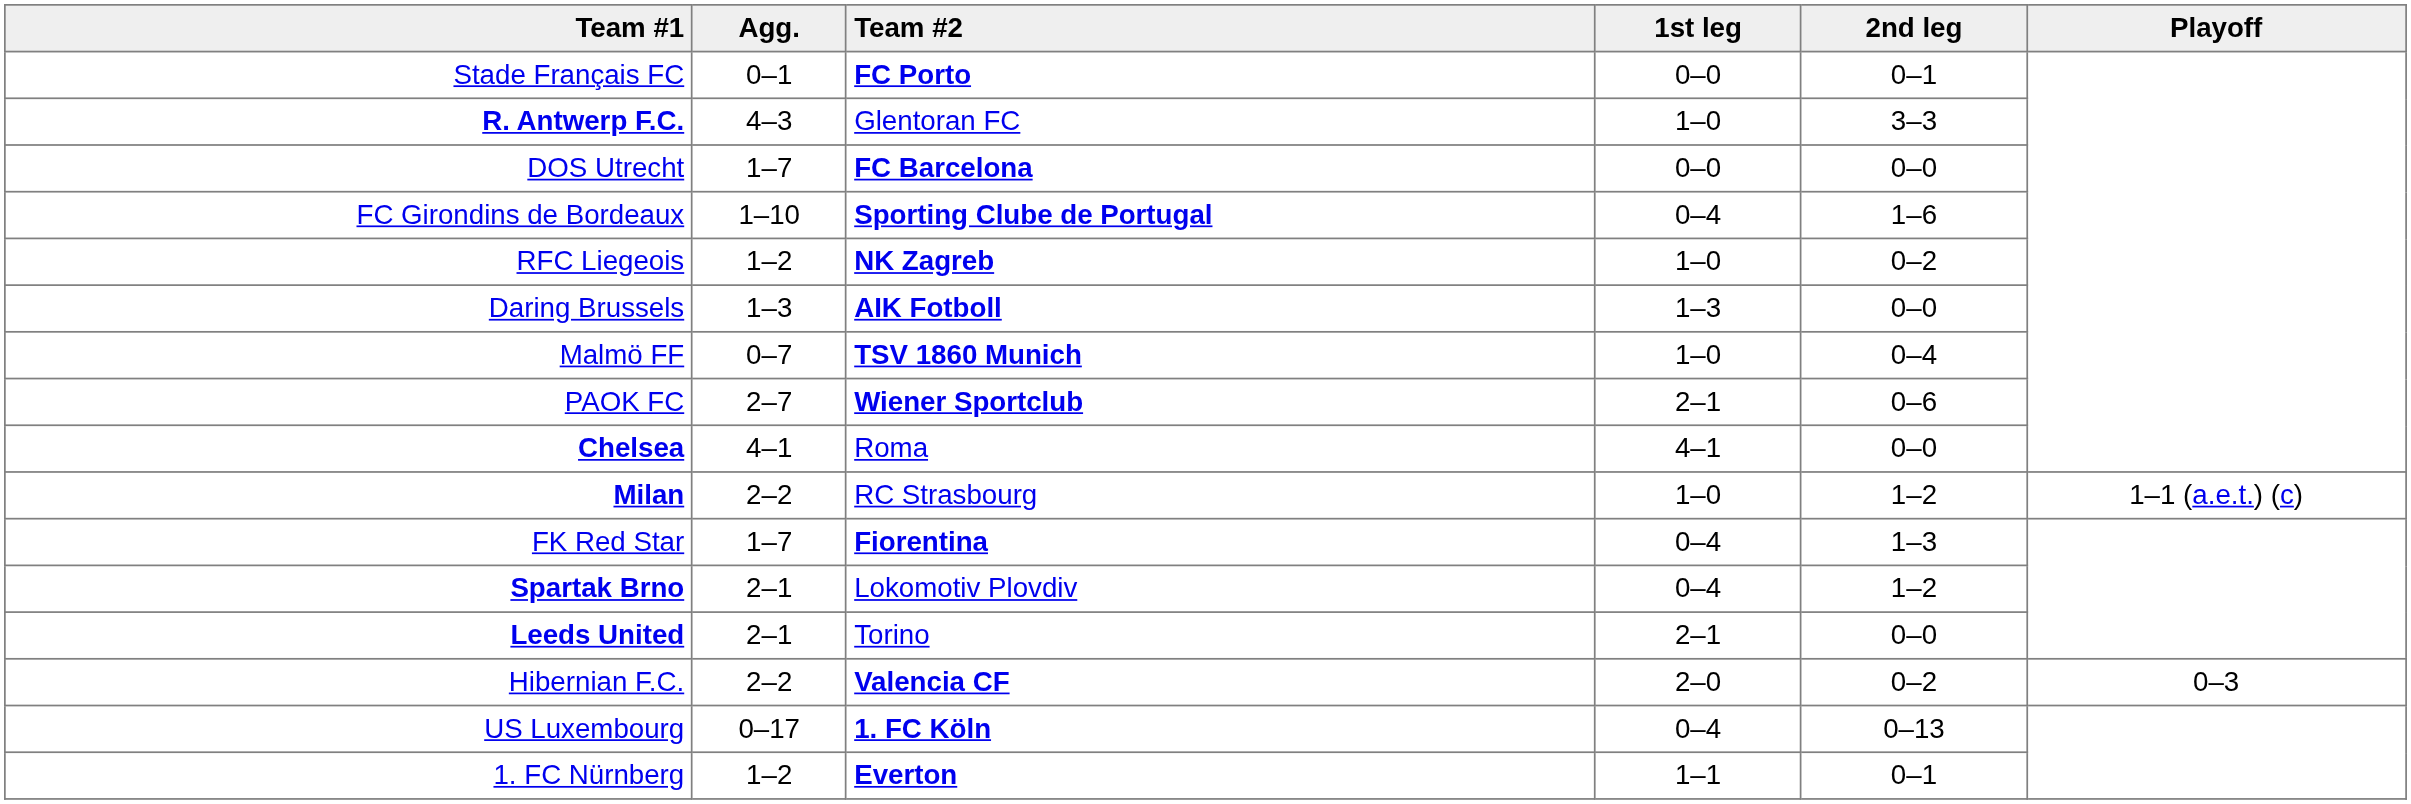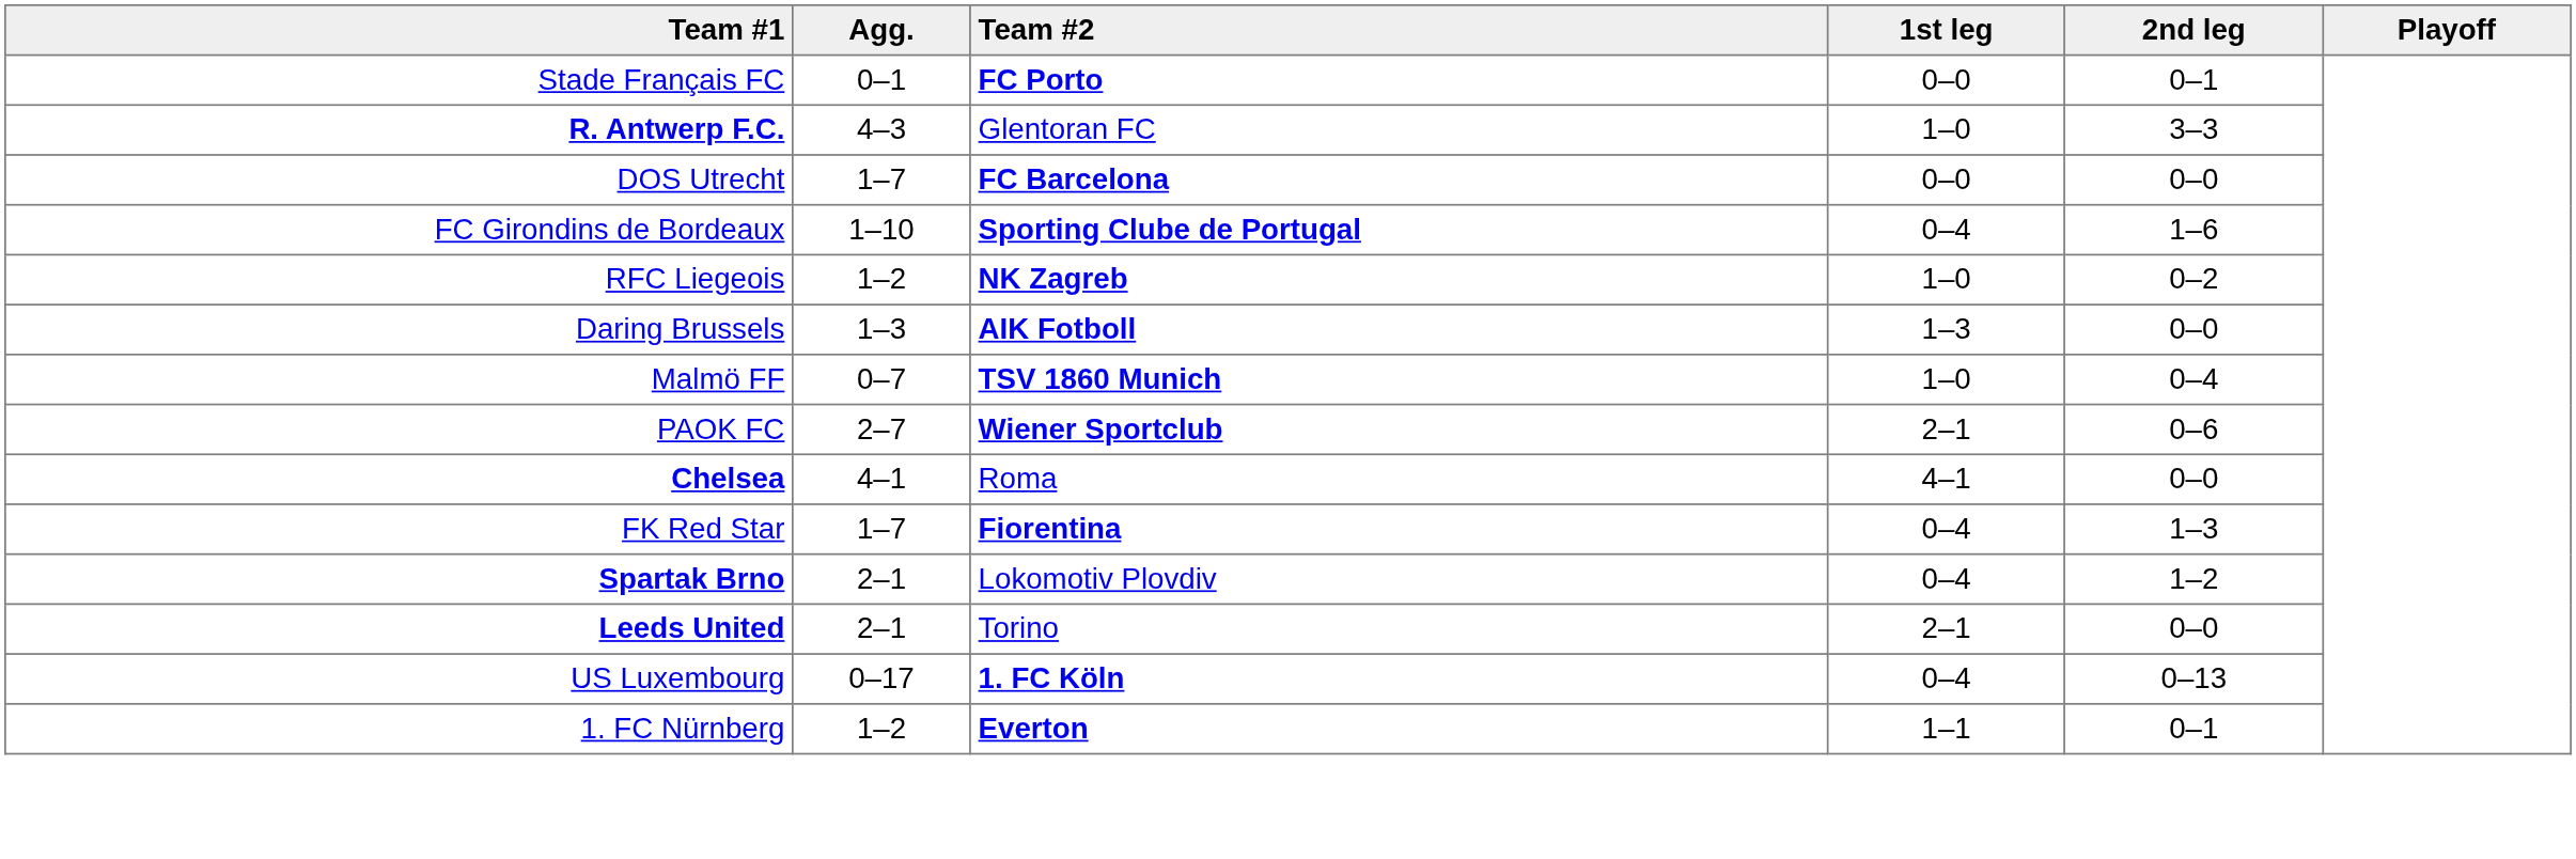 <table border=1 cellspacing=0 cellpadding=4 style="border-collapse: collapse;" width=70%>
 <tr bgcolor="efefef">
 <th align=right>Team #1</th>
 <th>Agg.</th>
 <th align=left>Team #2</th>
 <th>1st leg</th>
 <th>2nd leg</th>
 <th>Playoff</th>
 </tr>
 <tr>
 <td align=right><a href='#'>Stade Français FC</a> </td>
 <td align=center>0–1</td>
 <td> <strong><a href='#'>FC Porto</a></strong></td>
 <td align=center>0–0</td>
 <td align=center>0–1</td>
 </tr>
 <tr>
 <td align=right><strong><a href='#'>R. Antwerp F.C.</a></strong> </td>
 <td align=center>4–3</td>
 <td> <a href='#'>Glentoran FC</a></td>
 <td align=center>1–0</td>
 <td align=center>3–3</td>
 </tr>
 <tr>
 <td align=right><a href='#'>DOS Utrecht</a> </td>
 <td align=center>1–7</td>
 <td> <strong><a href='#'>FC Barcelona</a></strong></td>
 <td align=center>0–0</td>
 <td align=center>0–0</td>
 </tr>
 <tr>
 <td align=right><a href='#'>FC Girondins de Bordeaux</a> </td>
 <td align=center>1–10</td>
 <td> <strong><a href='#'>Sporting Clube de Portugal</a></strong></td>
 <td align=center>0–4</td>
 <td align=center>1–6</td>
 </tr>
 <tr>
 <td align=right><a href='#'>RFC Liegeois</a> </td>
 <td align=center>1–2</td>
 <td> <strong><a href='#'>NK Zagreb</a></strong></td>
 <td align=center>1–0</td>
 <td align=center>0–2</td>
 </tr>
 <tr>
 <td align=right><a href='#'>Daring Brussels</a> </td>
 <td align=center>1–3</td>
 <td> <strong><a href='#'>AIK Fotboll</a></strong></td>
 <td align=center>1–3</td>
 <td align=center>0–0</td>
 </tr>
 <tr>
 <td align=right><a href='#'>Malmö FF</a> </td>
 <td align=center>0–7</td>
 <td> <strong><a href='#'>TSV 1860 Munich</a></strong></td>
 <td align=center>1–0</td>
 <td align=center>0–4</td>
 </tr>
 <tr>
 <td align=right><a href='#'>PAOK FC</a> </td>
 <td align=center>2–7</td>
 <td> <strong><a href='#'>Wiener Sportclub</a></strong></td>
 <td align=center>2–1</td>
 <td align=center>0–6</td>
 </tr>
 <tr>
 <td align=right><strong><a href='#'>Chelsea</a></strong> </td>
 <td align=center>4–1</td>
 <td> <a href='#'>Roma</a></td>
 <td align=center>4–1</td>
 <td align=center>0–0</td>
 </tr>
 <tr>
-<td align=right><strong><a href='#'>Milan</a></strong> </td>
-<td align=center>2–2</td>
-<td> <a href='#'>RC Strasbourg</a></td>
-<td align=center>1–0</td>
-<td align=center>1–2</td>
-<td align=center>1–1 (<a href='#'>a.e.t.</a>) (<a href='#'>c</a>)</td>
-</tr>
-<tr>
 <td align=right><a href='#'>FK Red Star</a> </td>
 <td align=center>1–7</td>
 <td> <strong><a href='#'>Fiorentina</a></strong></td>
 <td align=center>0–4</td>
 <td align=center>1–3</td>
 </tr>
 <tr>
 <td align=right><strong><a href='#'>Spartak Brno</a></strong> </td>
 <td align=center>2–1</td>
 <td> <a href='#'>Lokomotiv Plovdiv</a></td>
 <td align=center>0–4</td>
 <td align=center>1–2</td>
 </tr>
 <tr>
 <td align=right><strong><a href='#'>Leeds United</a></strong> </td>
 <td align=center>2–1</td>
 <td> <a href='#'>Torino</a></td>
 <td align=center>2–1</td>
 <td align=center>0–0</td>
 </tr>
 <tr>
-<td align=right><a href='#'>Hibernian F.C.</a> </td>
-<td align=center>2–2</td>
-<td> <strong><a href='#'>Valencia CF</a></strong></td>
-<td align=center>2–0</td>
-<td align=center>0–2</td>
-<td align=center>0–3</td>
-</tr>
-<tr>
 <td align=right><a href='#'>US Luxembourg</a> </td>
 <td align=center>0–17</td>
 <td> <strong><a href='#'>1. FC Köln</a></strong></td>
 <td align=center>0–4</td>
 <td align=center>0–13</td>
 </tr>
 <tr>
 <td align=right><a href='#'>1. FC Nürnberg</a> </td>
 <td align=center>1–2</td>
 <td> <strong><a href='#'>Everton</a></strong></td>
 <td align=center>1–1</td>
 <td align=center>0–1</td>
 </tr>
 </table>
